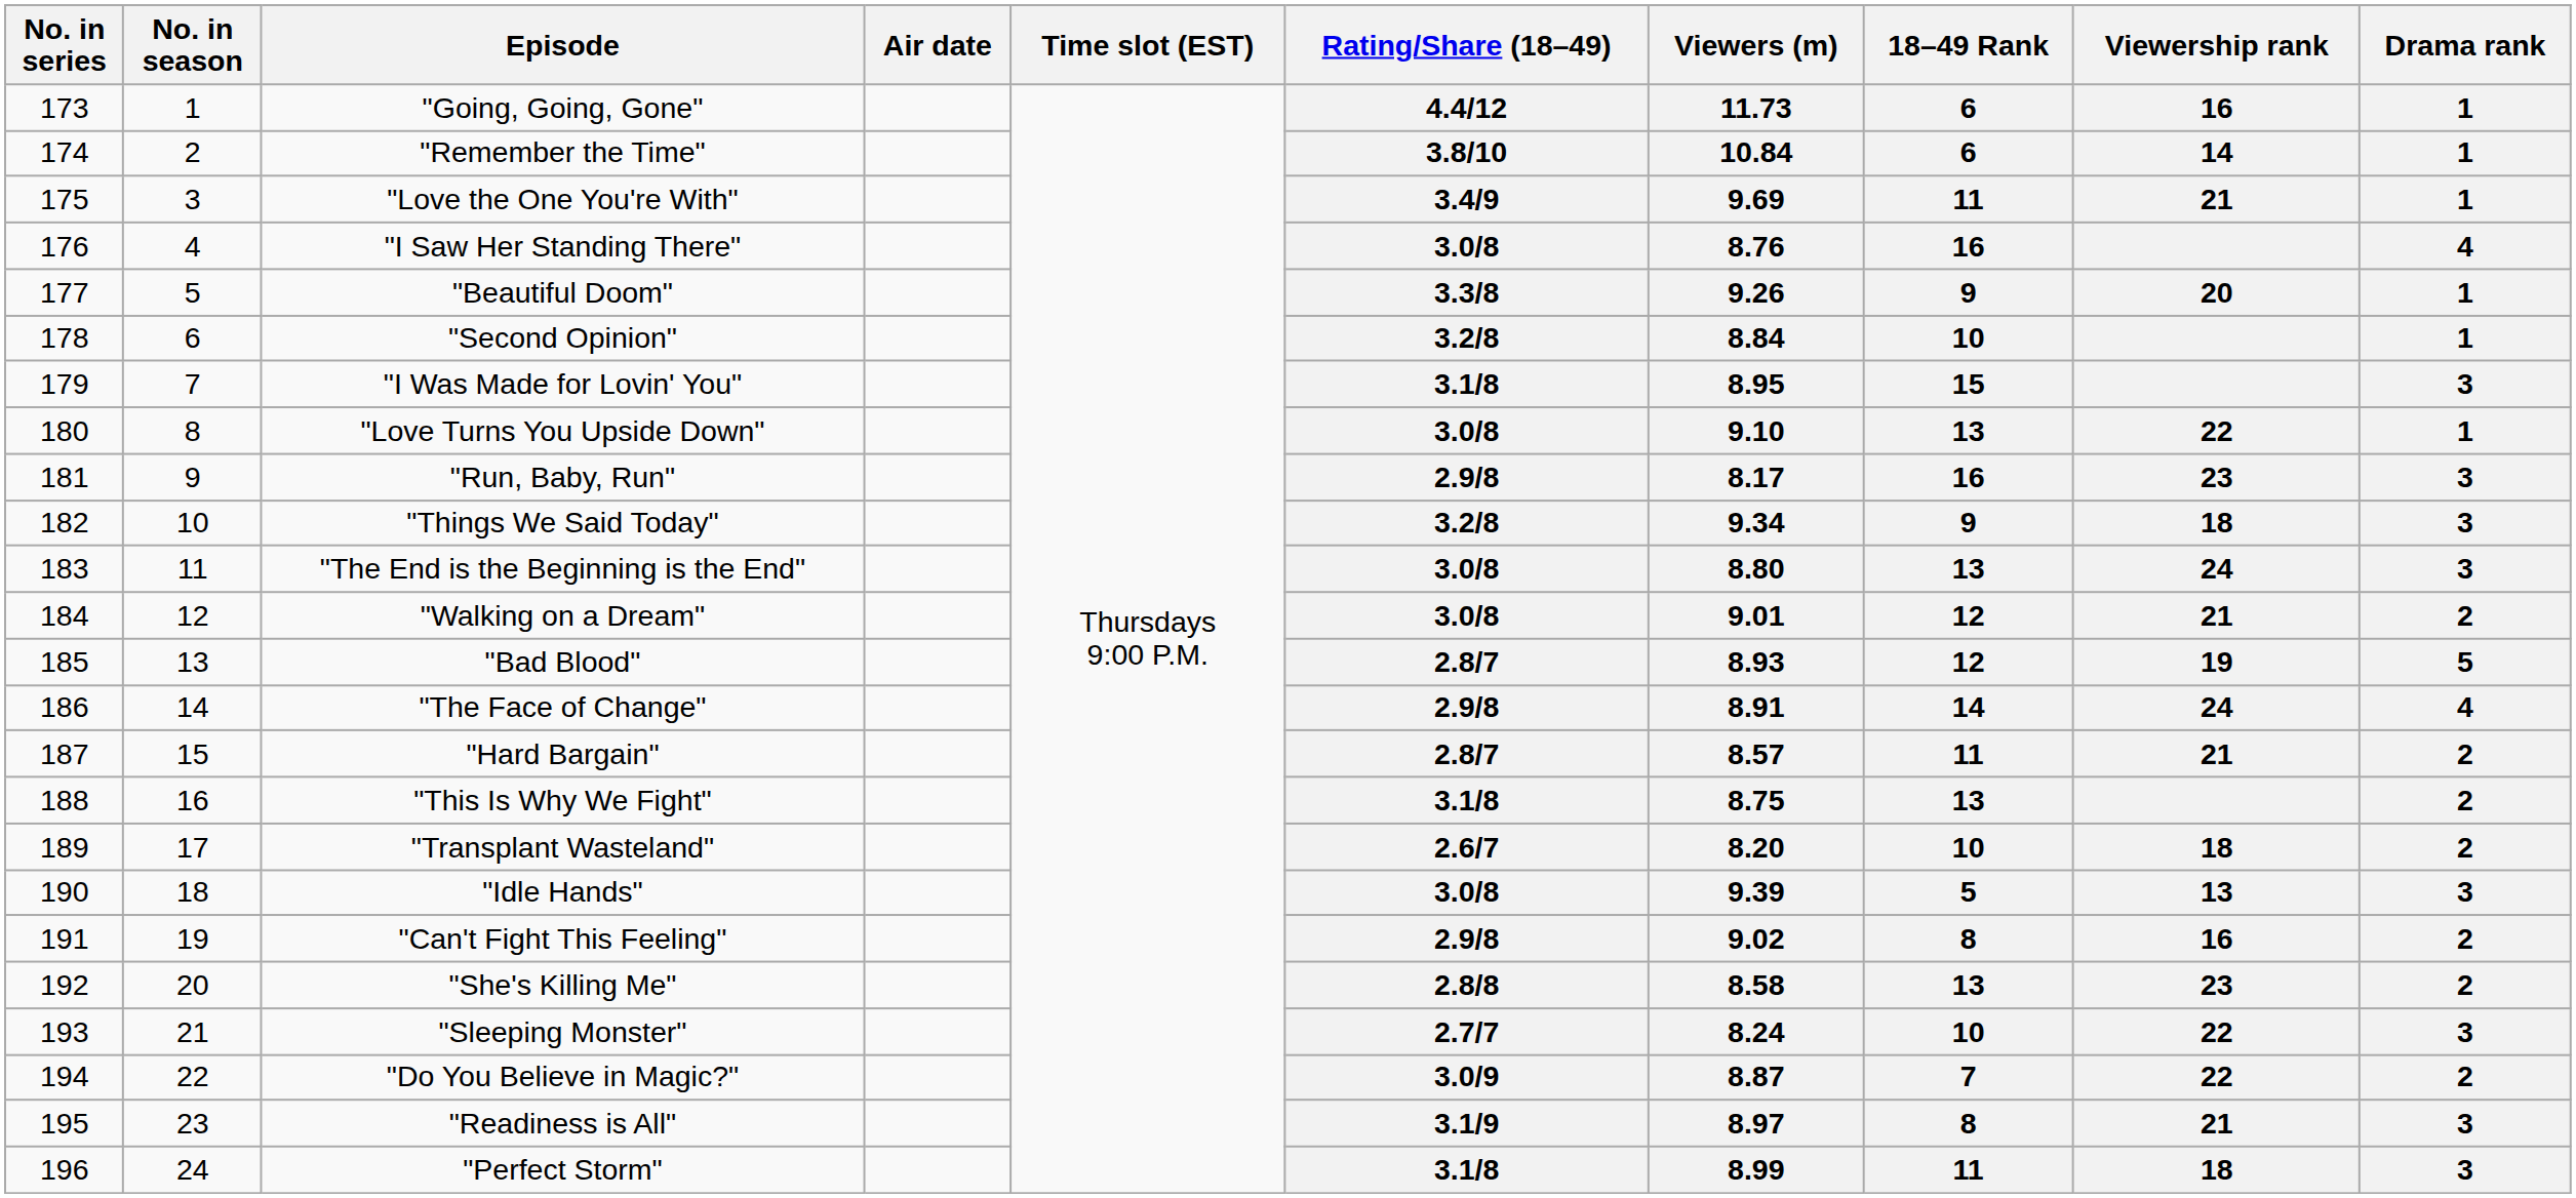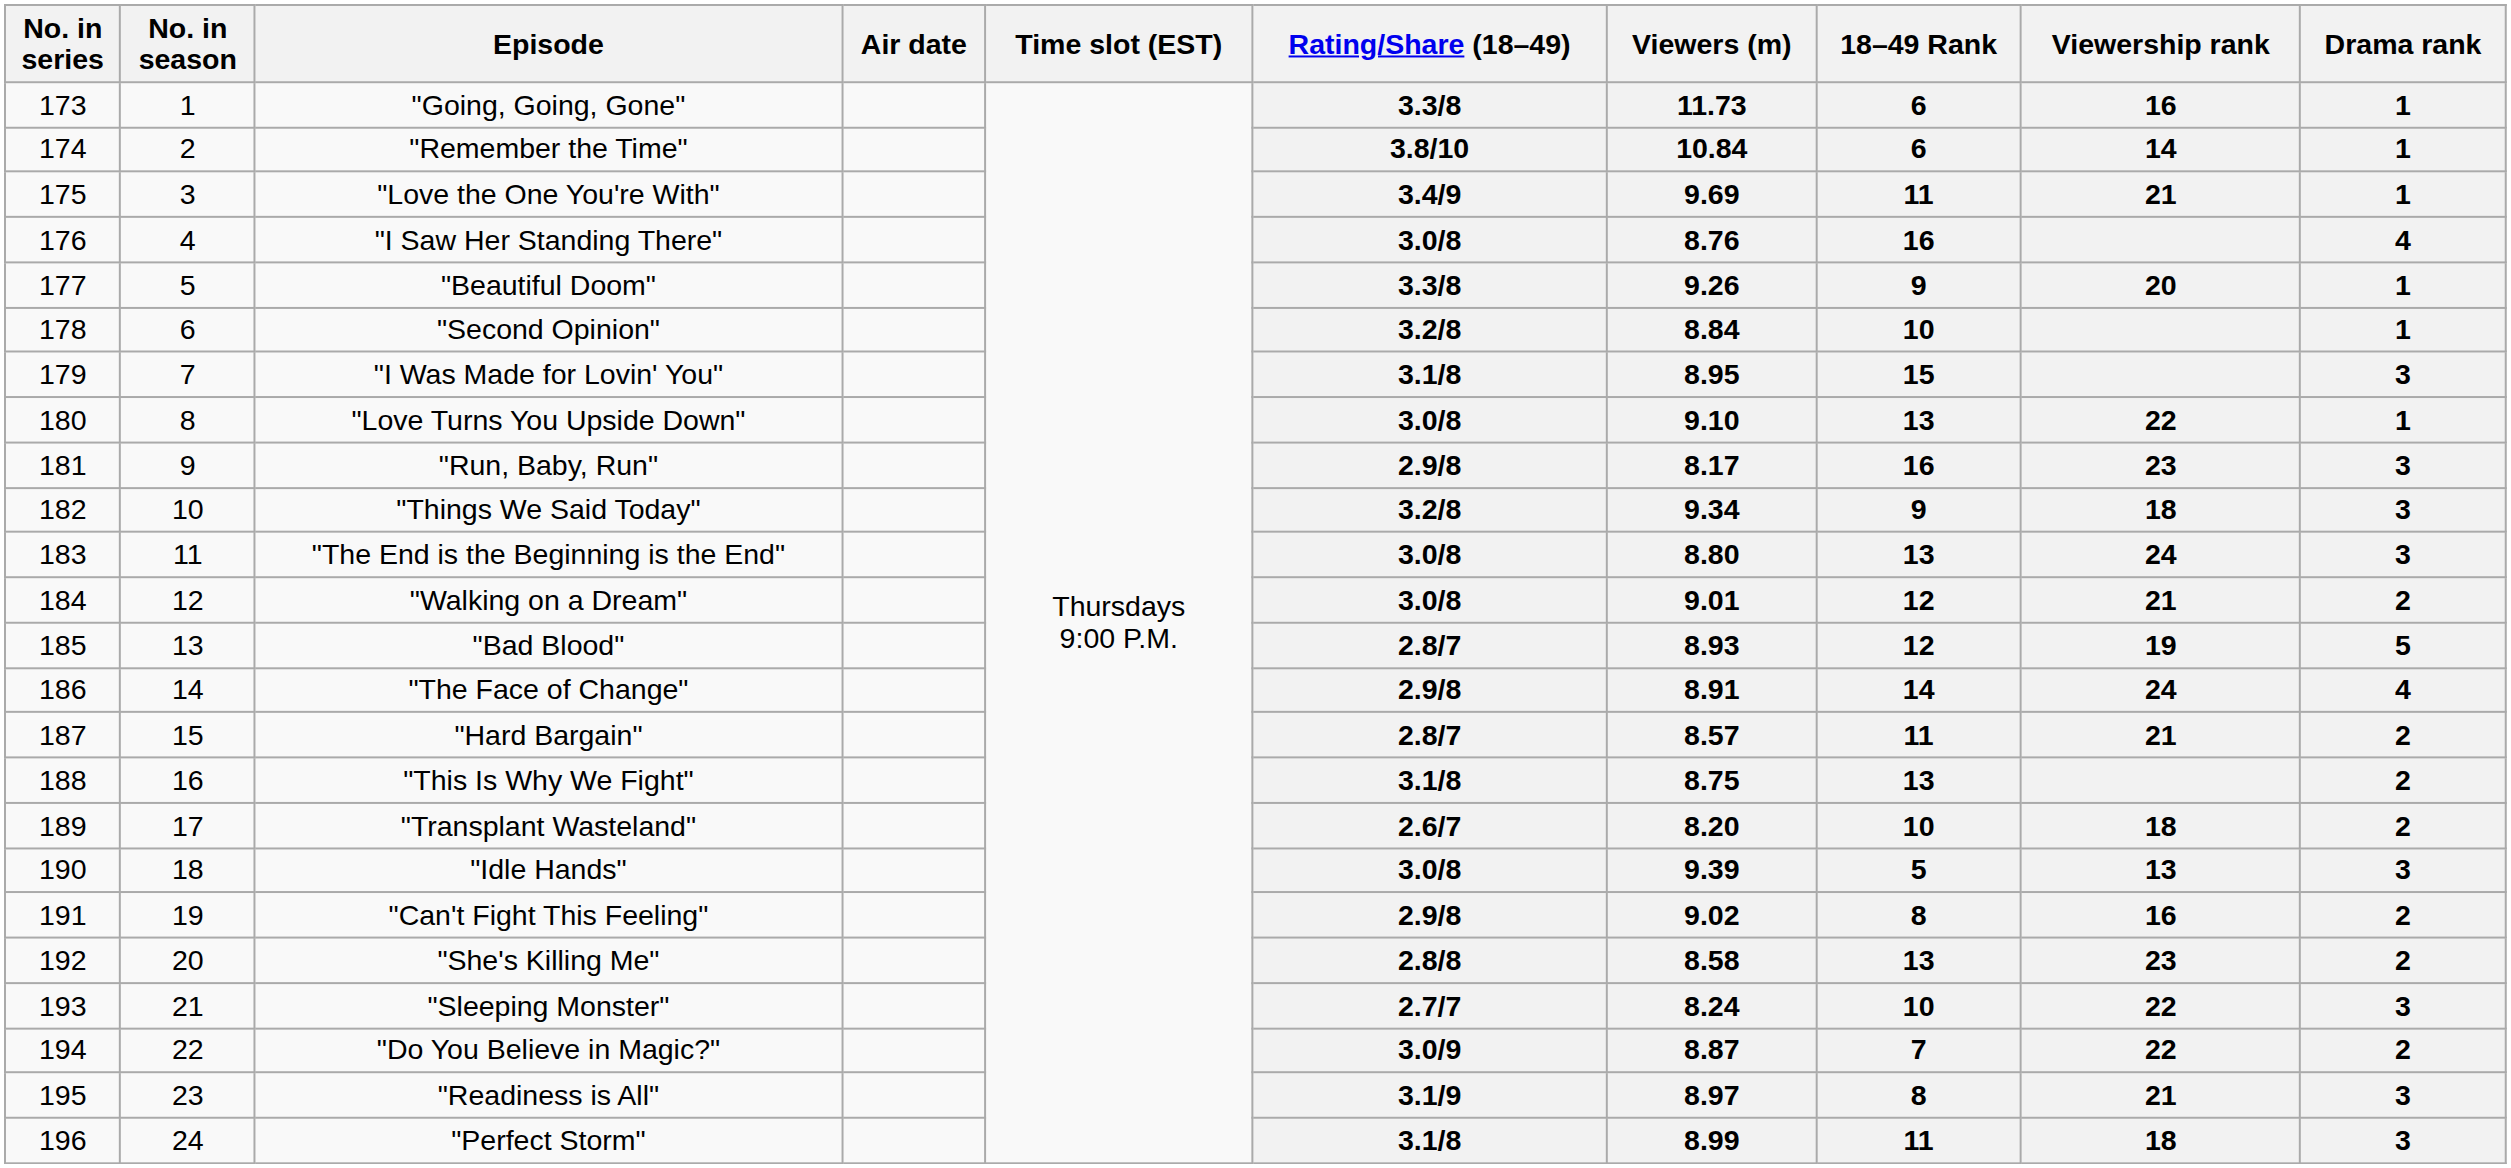 <table class="wikitable" style="font-size:90%; text-align:center; width: 100%; margin-left: auto; margin-right: auto;">
 <tr>
 <th>No. in<br>series</th>
 <th>No. in<br>season</th>
 <th>Episode</th>
 <th>Air date</th>
 <th>Time slot (EST)</th>
 <th><a href='#'>Rating/Share</a> (18–49)</th>
 <th>Viewers (m)</th>
 <th>18–49 Rank</th>
 <th>Viewership rank</th>
 <th>Drama rank</th>
 </tr>
 <tr>
 <td style="text-align:center">173</td>
 <td style="text-align:center">1</td>
 <td>"Going, Going, Gone"</td>
 <td></td>
 <td style="text-align:center" rowspan=24>Thursdays<br>9:00 P.M.</td>
-<th style="text-align:center">4.4/12</th>
+<th style="text-align:center">3.3/8</th>
 <th style="text-align:center">11.73</th>
 <th style="text-align:center">6</th>
 <th style="text-align:center">16</th>
 <th style="text-align:center">1</th>
 </tr>
 <tr>
 <td style="text-align:center">174</td>
 <td style="text-align:center">2</td>
 <td>"Remember the Time"</td>
 <td></td>
 <th style="text-align:center">3.8/10</th>
 <th style="text-align:center">10.84</th>
 <th style="text-align:center">6</th>
 <th style="text-align:center">14</th>
 <th style="text-align:center">1</th>
 </tr>
 <tr>
 <td style="text-align:center">175</td>
 <td style="text-align:center">3</td>
 <td>"Love the One You're With"</td>
 <td></td>
 <th style="text-align:center">3.4/9</th>
 <th style="text-align:center">9.69</th>
 <th>11</th>
 <th style="text-align:center">21</th>
 <th style="text-align:center">1</th>
 </tr>
 <tr>
 <td style="text-align:center">176</td>
 <td style="text-align:center">4</td>
 <td>"I Saw Her Standing There"</td>
 <td></td>
 <th style="text-align:center">3.0/8</th>
 <th style="text-align:center">8.76</th>
 <th style="text-align:center">16</th>
 <th></th>
 <th style="text-align:center">4</th>
 </tr>
 <tr>
 <td style="text-align:center">177</td>
 <td style="text-align:center">5</td>
 <td>"Beautiful Doom"</td>
 <td></td>
 <th style="text-align:center">3.3/8</th>
 <th style="text-align:center">9.26</th>
 <th style="text-align:center">9</th>
 <th style="text-align:center">20</th>
 <th style="text-align:center">1</th>
 </tr>
 <tr>
 <td style="text-align:center">178</td>
 <td style="text-align:center">6</td>
 <td>"Second Opinion"</td>
 <td></td>
 <th style="text-align:center">3.2/8</th>
 <th style="text-align:center">8.84</th>
 <th style="text-align:center">10</th>
 <th></th>
 <th style="text-align:center">1</th>
 </tr>
 <tr>
 <td style="text-align:center">179</td>
 <td style="text-align:center">7</td>
 <td>"I Was Made for Lovin' You"</td>
 <td></td>
 <th style="text-align:center">3.1/8</th>
 <th style="text-align:center">8.95</th>
 <th style="text-align:center">15</th>
 <th></th>
 <th style="text-align:center">3</th>
 </tr>
 <tr>
 <td style="text-align:center">180</td>
 <td style="text-align:center">8</td>
 <td>"Love Turns You Upside Down"</td>
 <td></td>
 <th style="text-align:center">3.0/8</th>
 <th style="text-align:center">9.10</th>
 <th style="text-align:center">13</th>
 <th style="text-align:center">22</th>
 <th style="text-align:center">1</th>
 </tr>
 <tr>
 <td style="text-align:center">181</td>
 <td style="text-align:center">9</td>
 <td>"Run, Baby, Run"</td>
 <td></td>
 <th style="text-align:center">2.9/8</th>
 <th style="text-align:center">8.17</th>
 <th style="text-align:center">16</th>
 <th style="text-align:center">23</th>
 <th style="text-align:center">3</th>
 </tr>
 <tr>
 <td style="text-align:center">182</td>
 <td style="text-align:center">10</td>
 <td>"Things We Said Today"</td>
 <td></td>
 <th style="text-align:center">3.2/8</th>
 <th style="text-align:center">9.34</th>
 <th style="text-align:center">9</th>
 <th style="text-align:center">18</th>
 <th style="text-align:center">3</th>
 </tr>
 <tr>
 <td style="text-align:center">183</td>
 <td style="text-align:center">11</td>
 <td>"The End is the Beginning is the End"</td>
 <td></td>
 <th style="text-align:center">3.0/8</th>
 <th style="text-align:center">8.80</th>
 <th style="text-align:center">13</th>
 <th style="text-align:center">24</th>
 <th style="text-align:center">3</th>
 </tr>
 <tr>
 <td style="text-align:center">184</td>
 <td style="text-align:center">12</td>
 <td>"Walking on a Dream"</td>
 <td></td>
 <th style="text-align:center">3.0/8</th>
 <th style="text-align:center">9.01</th>
 <th style="text-align:center">12</th>
 <th stylesheet f"text-align:center">21</th>
 <th style="text-align:center">2</th>
 </tr>
 <tr>
 <td style="text-align:center">185</td>
 <td style="text-align:center">13</td>
 <td>"Bad Blood"</td>
 <td></td>
 <th style="text-align:center">2.8/7</th>
 <th style="text-align:center">8.93</th>
 <th style="text-align:center">12</th>
 <th style="text-align:center">19</th>
 <th style="text-align:center">5</th>
 </tr>
 <tr>
 <td style="text-align:center">186</td>
 <td style="text-align:center">14</td>
 <td>"The Face of Change"</td>
 <td></td>
 <th style="text-align:center">2.9/8</th>
 <th style="text-align:center">8.91</th>
 <th style="text-align:center">14</th>
 <th style="text-align:center">24</th>
 <th style="text-align:center">4</th>
 </tr>
 <tr>
 <td style="text-align:center">187</td>
 <td style="text-align:center">15</td>
 <td>"Hard Bargain"</td>
 <td></td>
 <th style="text-align:center">2.8/7</th>
 <th style="text-align:center">8.57</th>
 <th style="text-align:center">11</th>
 <th style="text-align:center">21</th>
 <th style="text-align:center">2</th>
 </tr>
 <tr>
 <td style="text-align:center">188</td>
 <td style="text-align:center">16</td>
 <td>"This Is Why We Fight"</td>
 <td></td>
 <th style="text-align:center">3.1/8</th>
 <th style="text-align:center">8.75</th>
 <th style="text-align:center">13</th>
 <th></th>
 <th style="text-align:center">2</th>
 </tr>
 <tr>
 <td style="text-align:center">189</td>
 <td style="text-align:center">17</td>
 <td>"Transplant Wasteland"</td>
 <td></td>
 <th style="text-align:center">2.6/7</th>
 <th style="text-align:center">8.20</th>
 <th style="text-align:center">10</th>
 <th style="text-align:center">18</th>
 <th style="text-align:center">2</th>
 </tr>
 <tr>
 <td style="text-align:center">190</td>
 <td style="text-align:center">18</td>
 <td>"Idle Hands"</td>
 <td></td>
 <th style="text-align:center">3.0/8</th>
 <th style="text-align:center">9.39</th>
 <th style="text-align:center">5</th>
 <th style="text-align:center">13</th>
 <th style="text-align:center">3</th>
 </tr>
 <tr>
 <td style="text-align:center">191</td>
 <td style="text-align:center">19</td>
 <td>"Can't Fight This Feeling"</td>
 <td></td>
 <th style="text-align:center">2.9/8</th>
 <th style="text-align:center">9.02</th>
 <th style="text-align:center">8</th>
 <th style="text-align:center">16</th>
 <th style="text-align:center">2</th>
 </tr>
 <tr>
 <td style="text-align:center">192</td>
 <td style="text-align:center">20</td>
 <td>"She's Killing Me"</td>
 <td></td>
 <th style="text-align:center">2.8/8</th>
 <th style="text-align:center">8.58</th>
 <th style="text-align:center">13</th>
 <th style="text-align:center">23</th>
 <th style="text-align:center">2</th>
 </tr>
 <tr>
 <td style="text-align:center">193</td>
 <td style="text-align:center">21</td>
 <td>"Sleeping Monster"</td>
 <td></td>
 <th style="text-align:center">2.7/7</th>
 <th style="text-align:center">8.24</th>
 <th style="text-align:center">10</th>
 <th style="text-align:center">22</th>
 <th style="text-align:center">3</th>
 </tr>
 <tr>
 <td style="text-align:center">194</td>
 <td style="text-align:center">22</td>
 <td>"Do You Believe in Magic?"</td>
 <td></td>
 <th style="text-align:center">3.0/9</th>
 <th style="text-align:center">8.87</th>
 <th style="text-align:center">7</th>
 <th style="text-align:center">22</th>
 <th style="text-align:center">2</th>
 </tr>
 <tr>
 <td style="text-align:center">195</td>
 <td style="text-align:center">23</td>
 <td>"Readiness is All"</td>
 <td></td>
 <th style="text-align:center">3.1/9</th>
 <th style="text-align:center">8.97</th>
 <th ! style="text-align:center">8</th>
 <th style="text-align:center">21</th>
 <th style="text-align:center">3</th>
 </tr>
 <tr>
 <td style="text-align:center">196</td>
 <td style="text-align:center">24</td>
 <td>"Perfect Storm"</td>
 <td></td>
 <th style="text-align:center">3.1/8</th>
 <th style="text-align:center">8.99</th>
 <th ! style="text-align:center">11</th>
 <th style="text-align:center">18</th>
 <th style="text-align:center">3</th>
 </tr>
 </table>
